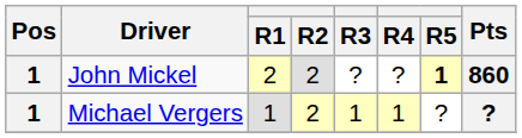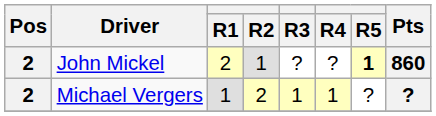 <table class="wikitable" style="font-size: 85%; text-align:center">
 <tr valign="top">
 <th valign="middle" rowspan=2>Pos</th>
 <th valign="middle" rowspan=2>Driver</th>
 <th colspan=2></th>
 <th colspan=1></th>
 <th colspan=2></th>
 <th valign="middle" rowspan=2>Pts</th>
 </tr>
 <tr>
 <th>R1</th>
 <th>R2</th>
 <th>R3</th>
 <th>R4</th>
 <th>R5</th>
 </tr>
 <tr>
-<th>1</th>
+<th>2</th>
 <td align=left> <a href='#'>John Mickel</a></td>
 <td style="background:#FFFFBF;">2</td>
-<td style="background:#DFDFDF;">2</td>
+<td style="background:#DFDFDF;">1</td>
 <td style="background:#FFFFFF;">?</td>
 <td style="background:#FFFFFF;">?</td>
 <td style="background:#FFFFBF;"><strong>1</strong></td>
 <th>860</th>
 </tr>
 <tr>
-<th>1</th>
+<th>2</th>
 <td align=left> <a href='#'>Michael Vergers</a></td>
 <td style="background:#DFDFDF;">1</td>
 <td style="background:#FFFFBF;">2</td>
 <td style="background:#FFFFBF;">1</td>
 <td style="background:#FFFFBF;">1</td>
 <td style="background:#FFFFFF;">?</td>
 <th>?</th>
 </tr>
 <tr>
 </tr>
 </table>
